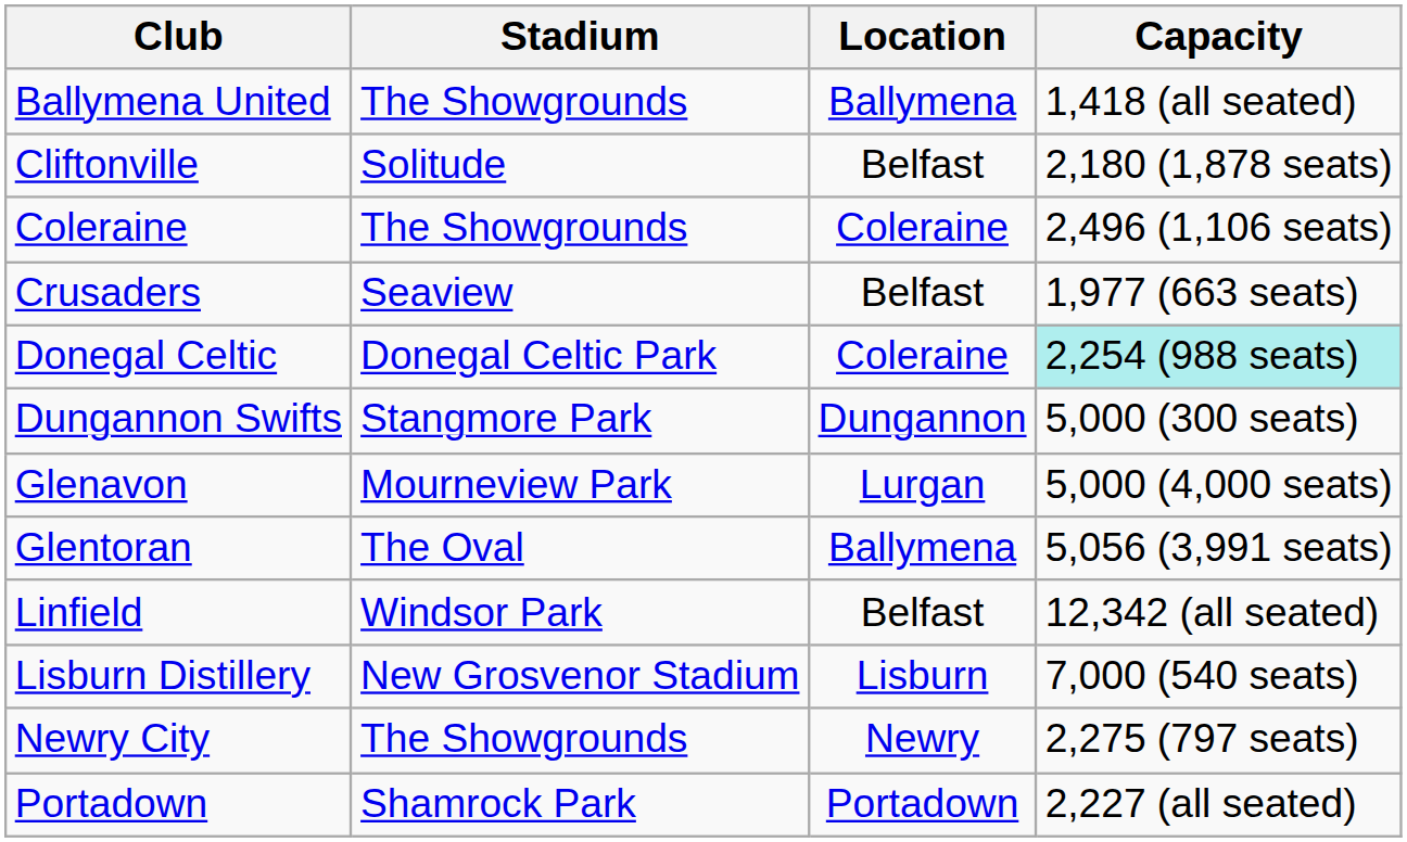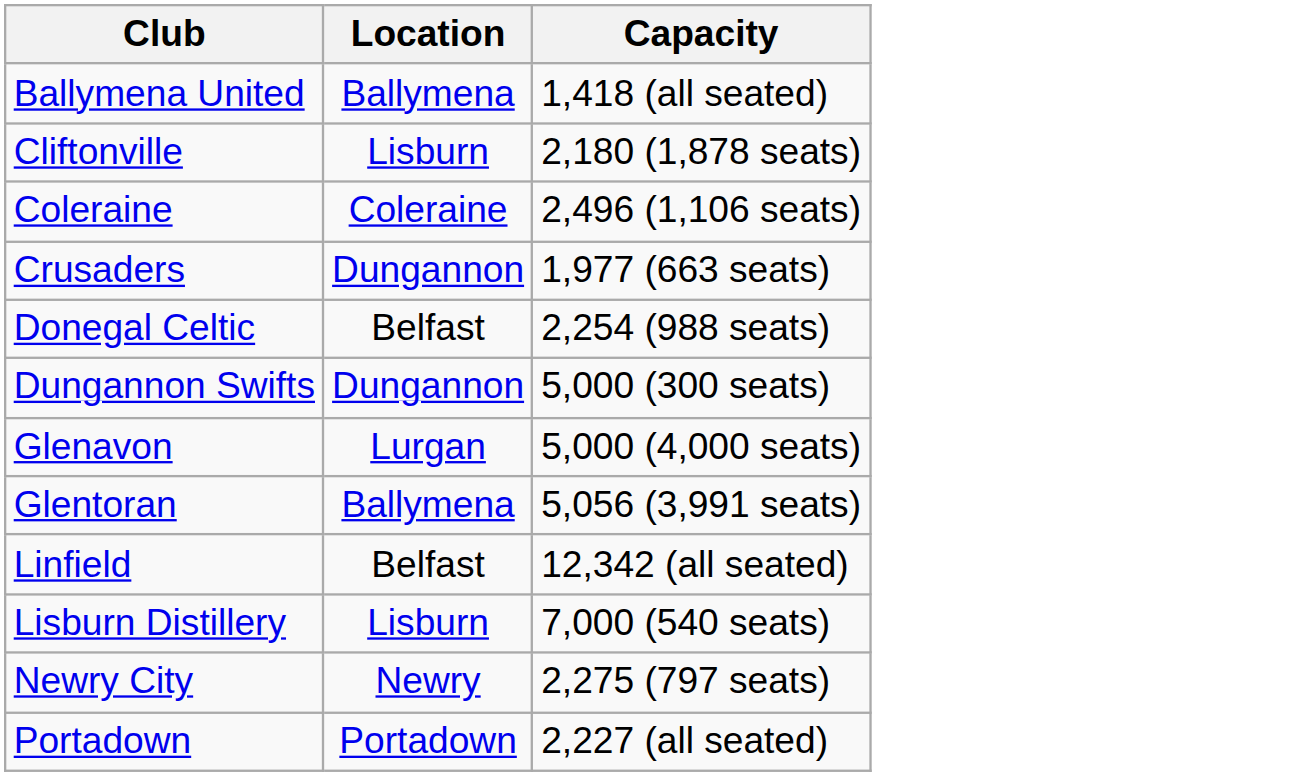 <table class="wikitable sortable">
 <tr>
 <th>Club</th>
-<th>Stadium</th>
 <th>Location</th>
 <th>Capacity</th>
 </tr>
 <tr>
 <td><a href='#'>Ballymena United</a></td>
-<td><a href='#'>The Showgrounds</a></td>
 <td style="text-align:center;"><a href='#'>Ballymena</a></td>
 <td>1,418 (all seated)</td>
 </tr>
 <tr>
 <td><a href='#'>Cliftonville</a></td>
-<td><a href='#'>Solitude</a></td>
-<td style="text-align:center;">Belfast</td>
+<td style="text-align:center;"><a href='#'>Lisburn</a></td>
 <td>2,180 (1,878 seats)</td>
 </tr>
 <tr>
 <td><a href='#'>Coleraine</a></td>
-<td><a href='#'>The Showgrounds</a></td>
 <td style="text-align:center;"><a href='#'>Coleraine</a></td>
 <td>2,496 (1,106 seats)</td>
 </tr>
 <tr>
 <td><a href='#'>Crusaders</a></td>
-<td><a href='#'>Seaview</a></td>
-<td style="text-align:center;">Belfast</td>
+<td style="text-align:center;"><a href='#'>Dungannon</a></td>
 <td>1,977 (663 seats)</td>
 </tr>
 <tr>
 <td><a href='#'>Donegal Celtic</a></td>
-<td><a href='#'>Donegal Celtic Park</a></td>
-<td style="text-align:center;"><a href='#'>Coleraine</a></td>
-<td style="background: paleturquoise;">2,254 (988 seats)</td>
+<td style="text-align:center;">Belfast</td>
+<td>2,254 (988 seats)</td>
 </tr>
 <tr>
 <td><a href='#'>Dungannon Swifts</a></td>
-<td><a href='#'>Stangmore Park</a></td>
 <td style="text-align:center;"><a href='#'>Dungannon</a></td>
 <td>5,000 (300 seats)</td>
 </tr>
 <tr>
 <td><a href='#'>Glenavon</a></td>
-<td><a href='#'>Mourneview Park</a></td>
 <td style="text-align:center;"><a href='#'>Lurgan</a></td>
 <td>5,000 (4,000 seats)</td>
 </tr>
 <tr>
 <td><a href='#'>Glentoran</a></td>
-<td><a href='#'>The Oval</a></td>
 <td style="text-align:center;"><a href='#'>Ballymena</a></td>
 <td>5,056 (3,991 seats)</td>
 </tr>
 <tr>
 <td><a href='#'>Linfield</a></td>
-<td><a href='#'>Windsor Park</a></td>
 <td style="text-align:center;">Belfast</td>
 <td>12,342 (all seated)</td>
 </tr>
 <tr>
 <td><a href='#'>Lisburn Distillery</a></td>
-<td><a href='#'>New Grosvenor Stadium</a></td>
 <td style="text-align:center;"><a href='#'>Lisburn</a></td>
 <td>7,000 (540 seats)</td>
 </tr>
 <tr>
 <td><a href='#'>Newry City</a></td>
-<td><a href='#'>The Showgrounds</a></td>
 <td style="text-align:center;"><a href='#'>Newry</a></td>
 <td>2,275 (797 seats)</td>
 </tr>
 <tr>
 <td><a href='#'>Portadown</a></td>
-<td><a href='#'>Shamrock Park</a></td>
 <td style="text-align:center;"><a href='#'>Portadown</a></td>
 <td>2,227 (all seated)</td>
 </tr>
 </table>
